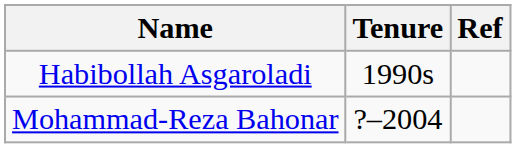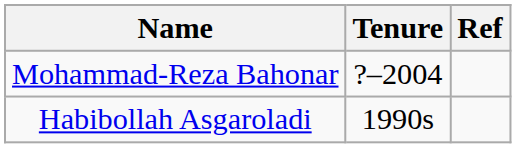 <table class="wikitable" style="text-align:center; font-size:95%; line-height:16px;">
 <tr>
 <th>Name</th>
 <th>Tenure</th>
 <th>Ref</th>
 </tr>
 <tr>
+<td><a href='#'>Mohammad-Reza Bahonar</a></td>
+<td>?–2004</td>
+<td></td>
+</tr>
+<tr>
 <td><a href='#'>Habibollah Asgaroladi</a></td>
 <td>1990s</td>
 <td></td>
 </tr>
-<tr>
-<td><a href='#'>Mohammad-Reza Bahonar</a></td>
-<td>?–2004</td>
-<td></td>
-</tr>
 </table>
